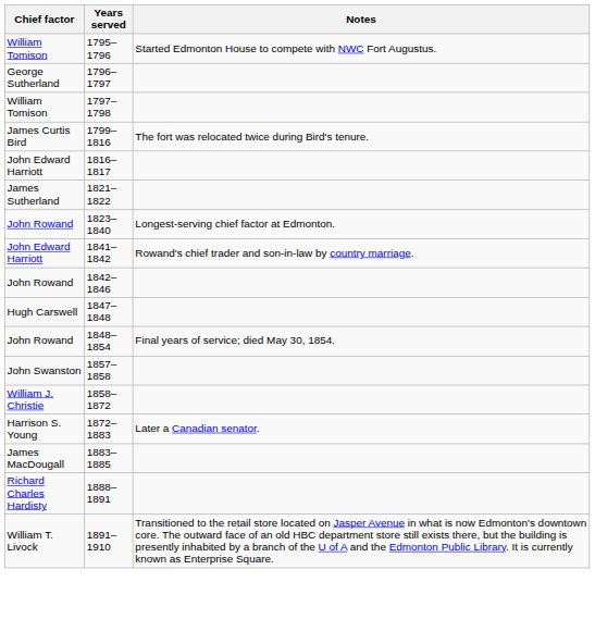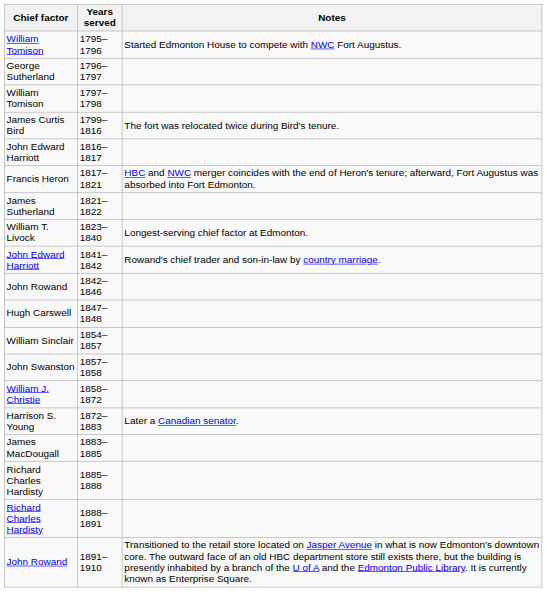 <table class="wikitable collapsible collapsed">
 <tr>
 <th>Chief factor</th>
 <th>Years served</th>
 <th>Notes</th>
 </tr>
 <tr>
 <td><a href='#'>William Tomison</a></td>
 <td>1795–1796</td>
 <td>Started Edmonton House to compete with <a href='#'>NWC</a> Fort Augustus.</td>
 </tr>
 <tr>
 <td>George Sutherland</td>
 <td>1796–1797</td>
 <td></td>
 </tr>
 <tr>
 <td>William Tomison</td>
 <td>1797–1798</td>
 <td></td>
 </tr>
 <tr>
 <td>James Curtis Bird</td>
 <td>1799–1816</td>
 <td>The fort was relocated twice during Bird's tenure.</td>
 </tr>
 <tr>
 <td>John Edward Harriott</td>
 <td>1816–1817</td>
 <td></td>
 </tr>
 <tr>
+<td>Francis Heron</td>
+<td>1817–1821</td>
+<td><a href='#'>HBC</a> and <a href='#'>NWC</a> merger coincides with the end of Heron's tenure; afterward, Fort Augustus was absorbed into Fort Edmonton.</td>
+</tr>
+<tr>
 <td>James Sutherland</td>
 <td>1821–1822</td>
 <td></td>
 </tr>
 <tr>
-<td><a href='#'>John Rowand</a></td>
+<td>William T. Livock</td>
 <td>1823–1840</td>
 <td>Longest-serving chief factor at Edmonton.</td>
 </tr>
 <tr>
 <td><a href='#'>John Edward Harriott</a></td>
 <td>1841–1842</td>
 <td>Rowand's chief trader and son-in-law by <a href='#'>country marriage</a>.</td>
 </tr>
 <tr>
 <td>John Rowand</td>
 <td>1842–1846</td>
 <td></td>
 </tr>
 <tr>
 <td>Hugh Carswell</td>
 <td>1847–1848</td>
 <td></td>
 </tr>
 <tr>
-<td>John Rowand</td>
-<td>1848–1854</td>
-<td>Final years of service; died May 30, 1854.</td>
+<td>William Sinclair</td>
+<td>1854–1857</td>
+<td></td>
 </tr>
 <tr>
 <td>John Swanston</td>
 <td>1857–1858</td>
 <td></td>
 </tr>
 <tr>
 <td><a href='#'>William J. Christie</a></td>
 <td>1858–1872</td>
 <td></td>
 </tr>
 <tr>
 <td>Harrison S. Young</td>
 <td>1872–1883</td>
 <td>Later a <a href='#'>Canadian senator</a>.</td>
 </tr>
 <tr>
 <td>James MacDougall</td>
 <td>1883–1885</td>
 <td></td>
 </tr>
 <tr>
+<td>Richard Charles Hardisty</td>
+<td>1885–1888</td>
+<td></td>
+</tr>
+<tr>
 <td><a href='#'>Richard Charles Hardisty</a></td>
 <td>1888–1891</td>
 <td></td>
 </tr>
 <tr>
-<td>William T. Livock</td>
+<td><a href='#'>John Rowand</a></td>
 <td>1891–1910</td>
 <td>Transitioned to the retail store located on <a href='#'>Jasper Avenue</a> in what is now Edmonton's downtown core. The outward face of an old HBC department store still exists there, but the building is presently inhabited by a branch of the <a href='#'>U of A</a> and the <a href='#'>Edmonton Public Library</a>. It is currently known as Enterprise Square.</td>
 </tr>
 </table>
